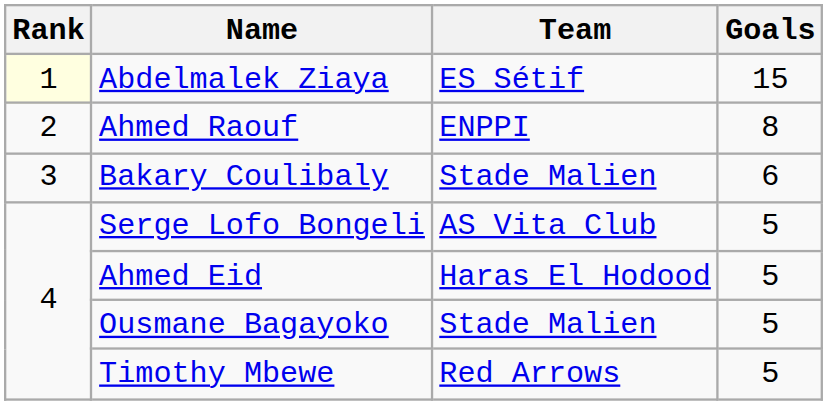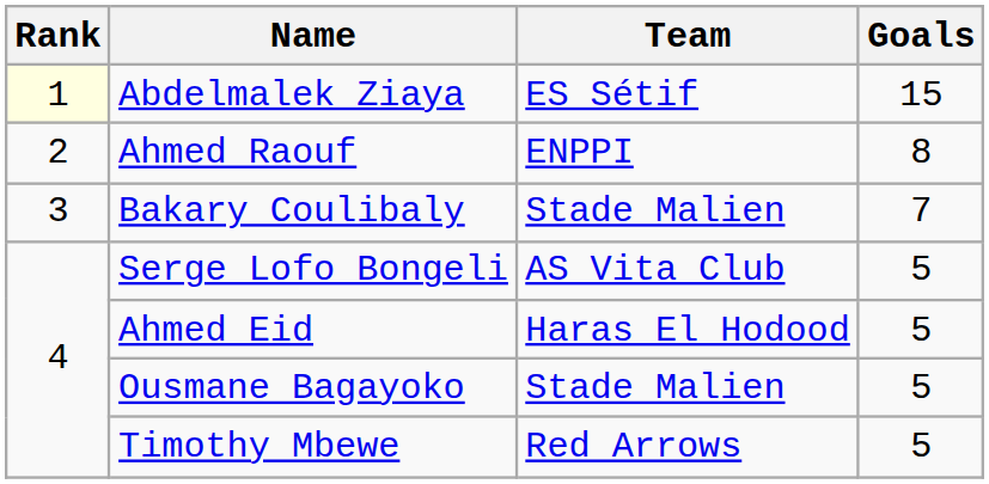 <table class="wikitable" style="text-align:center">
 <tr>
 <th>Rank</th>
 <th>Name</th>
 <th>Team</th>
 <th>Goals</th>
 </tr>
 <tr>
 <td rowspan=1 style="background: lightyellow;">1</td>
 <td align="left"> <a href='#'>Abdelmalek Ziaya</a></td>
 <td align="left"> <a href='#'>ES Sétif</a></td>
 <td>15</td>
 </tr>
 <tr>
 <td rowspan=1>2</td>
 <td align="left"> <a href='#'>Ahmed Raouf</a></td>
 <td align="left"> <a href='#'>ENPPI</a></td>
 <td>8</td>
 </tr>
 <tr>
 <td rowspan=1>3</td>
 <td align="left"> <a href='#'>Bakary Coulibaly</a></td>
 <td align="left"> <a href='#'>Stade Malien</a></td>
-<td>6</td>
+<td>7</td>
 </tr>
 <tr>
 <td rowspan=4>4</td>
 <td align="left"> <a href='#'>Serge Lofo Bongeli</a></td>
 <td align="left"> <a href='#'>AS Vita Club</a></td>
 <td>5</td>
 </tr>
 <tr>
 <td align="left"> <a href='#'>Ahmed Eid</a></td>
 <td align="left"> <a href='#'>Haras El Hodood</a></td>
 <td>5</td>
 </tr>
 <tr>
 <td align="left"> <a href='#'>Ousmane Bagayoko</a></td>
 <td align="left"> <a href='#'>Stade Malien</a></td>
 <td>5</td>
 </tr>
 <tr>
 <td align="left"> <a href='#'>Timothy Mbewe</a></td>
 <td align="left"> <a href='#'>Red Arrows</a></td>
 <td>5</td>
 </tr>
 </table>
